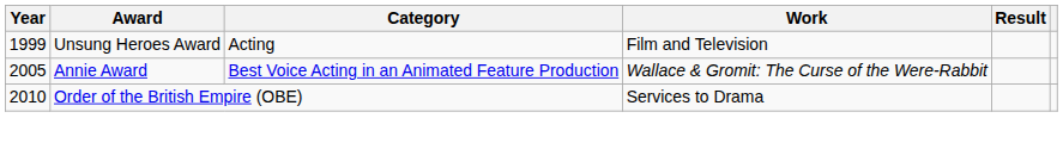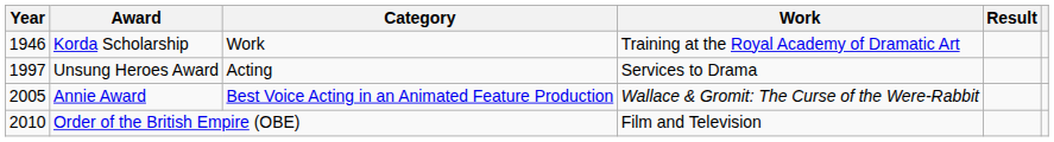 <table class="wikitable softable plainrowheaders">
 <tr>
 <th>Year</th>
 <th>Award</th>
 <th>Category</th>
 <th>Work</th>
 <th>Result</th>
 <th></th>
 </tr>
 <tr>
-<td>1999</td>
+<td>1946</td>
+<td><a href='#'>Korda</a> Scholarship</td>
+<td>Work</td>
+<td>Training at the <a href='#'>Royal Academy of Dramatic Art</a></td>
+<td></td>
+<td></td>
+</tr>
+<tr>
+<td>1997</td>
 <td>Unsung Heroes Award</td>
 <td>Acting</td>
-<td>Film and Television</td>
+<td>Services to Drama</td>
 <td></td>
 <td></td>
 </tr>
 <tr>
 <td>2005</td>
 <td><a href='#'>Annie Award</a></td>
 <td><a href='#'>Best Voice Acting in an Animated Feature Production</a></td>
 <td><em>Wallace & Gromit: The Curse of the Were-Rabbit</em></td>
 <td></td>
 <td></td>
 </tr>
 <tr>
 <td>2010</td>
 <td colspan=2><a href='#'>Order of the British Empire</a> (OBE)</td>
-<td>Services to Drama</td>
+<td>Film and Television</td>
 <td></td>
 <td></td>
 </tr>
 </table>
